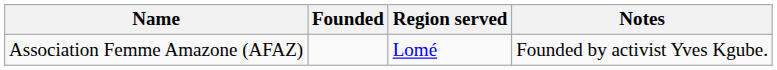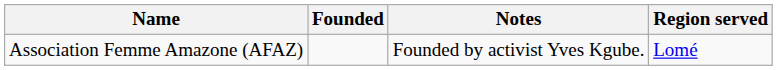 <table class="wikitable sortable">
 <tr>
 <th>Name</th>
 <th>Founded</th>
+<th>Notes</th>
 <th>Region served</th>
-<th>Notes</th>
 </tr>
 <tr>
 <td>Association Femme Amazone (AFAZ)</td>
 <td></td>
+<td>Founded by activist Yves Kgube.</td>
 <td> <a href='#'>Lomé</a></td>
-<td>Founded by activist Yves Kgube.</td>
 </tr>
 </table>
